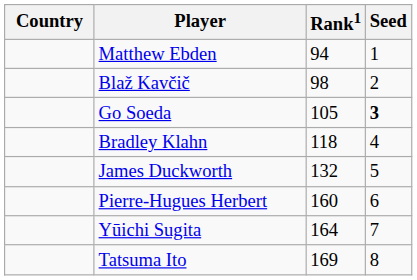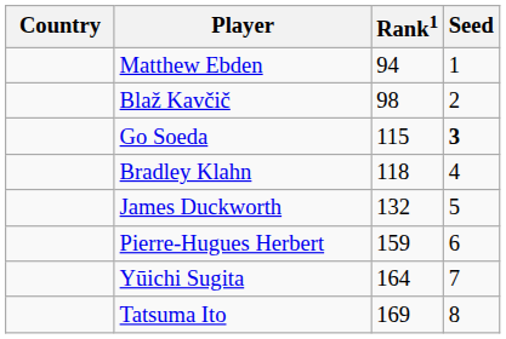 <table class="sortable wikitable">
 <tr>
 <th width="70">Country</th>
 <th width="175">Player</th>
 <th>Rank<sup>1</sup></th>
 <th>Seed</th>
 </tr>
 <tr>
 <td></td>
 <td><a href='#'>Matthew Ebden</a></td>
 <td>94</td>
 <td>1</td>
 </tr>
 <tr>
 <td></td>
 <td><a href='#'>Blaž Kavčič</a></td>
 <td>98</td>
 <td>2</td>
 </tr>
 <tr>
 <td></td>
 <td><a href='#'>Go Soeda</a></td>
-<td>105</td>
+<td>115</td>
 <td><strong>3</strong></td>
 </tr>
 <tr>
 <td></td>
 <td><a href='#'>Bradley Klahn</a></td>
 <td>118</td>
 <td>4</td>
 </tr>
 <tr>
 <td></td>
 <td><a href='#'>James Duckworth</a></td>
 <td>132</td>
 <td>5</td>
 </tr>
 <tr>
 <td></td>
 <td><a href='#'>Pierre-Hugues Herbert</a></td>
-<td>160</td>
+<td>159</td>
 <td>6</td>
 </tr>
 <tr>
 <td></td>
 <td><a href='#'>Yūichi Sugita</a></td>
 <td>164</td>
 <td>7</td>
 </tr>
 <tr>
 <td></td>
 <td><a href='#'>Tatsuma Ito</a></td>
 <td>169</td>
 <td>8</td>
 </tr>
 </table>
